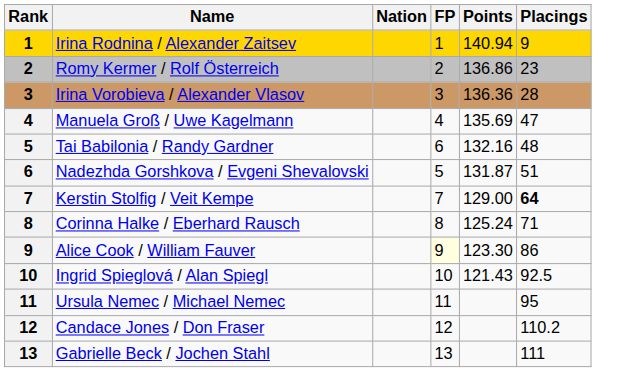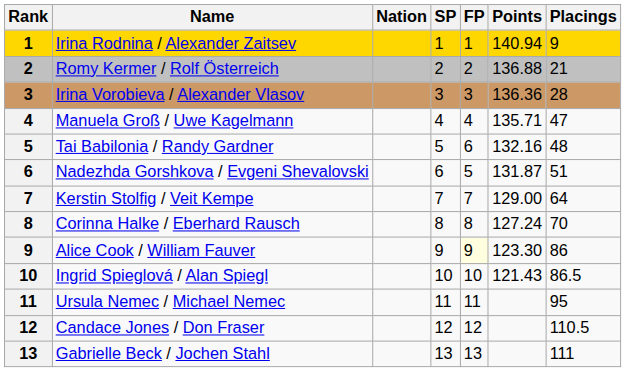 <table class="wikitable">
 <tr>
 <th>Rank</th>
 <th>Name</th>
 <th>Nation</th>
+<th>SP</th>
 <th>FP</th>
 <th>Points</th>
 <th>Placings</th>
 </tr>
 <tr bgcolor=gold>
 <td align=center><strong>1</strong></td>
 <td><a href='#'>Irina Rodnina</a> / <a href='#'>Alexander Zaitsev</a></td>
 <td></td>
 <td>1</td>
+<td>1</td>
 <td>140.94</td>
 <td>9</td>
 </tr>
 <tr bgcolor=silver>
 <td align=center><strong>2</strong></td>
 <td><a href='#'>Romy Kermer</a> / <a href='#'>Rolf Österreich</a></td>
 <td></td>
 <td>2</td>
-<td>136.86</td>
-<td>23</td>
+<td>2</td>
+<td>136.88</td>
+<td>21</td>
 </tr>
 <tr bgcolor=cc9966>
 <td align=center><strong>3</strong></td>
 <td><a href='#'>Irina Vorobieva</a> / <a href='#'>Alexander Vlasov</a></td>
 <td></td>
+<td>3</td>
 <td>3</td>
 <td>136.36</td>
 <td>28</td>
 </tr>
 <tr>
 <th>4</th>
 <td><a href='#'>Manuela Groß</a> / <a href='#'>Uwe Kagelmann</a></td>
 <td></td>
 <td>4</td>
-<td>135.69</td>
+<td>4</td>
+<td>135.71</td>
 <td>47</td>
 </tr>
 <tr>
 <th>5</th>
 <td><a href='#'>Tai Babilonia</a> / <a href='#'>Randy Gardner</a></td>
 <td></td>
+<td>5</td>
 <td>6</td>
 <td>132.16</td>
 <td>48</td>
 </tr>
 <tr>
 <th>6</th>
 <td><a href='#'>Nadezhda Gorshkova</a> / <a href='#'>Evgeni Shevalovski</a></td>
 <td></td>
+<td>6</td>
 <td>5</td>
 <td>131.87</td>
 <td>51</td>
 </tr>
 <tr>
 <th>7</th>
 <td><a href='#'>Kerstin Stolfig</a> / <a href='#'>Veit Kempe</a></td>
 <td></td>
 <td>7</td>
+<td>7</td>
 <td>129.00</td>
-<td><strong>64</strong></td>
+<td>64</td>
 </tr>
 <tr>
 <th>8</th>
 <td><a href='#'>Corinna Halke</a> / <a href='#'>Eberhard Rausch</a></td>
 <td></td>
 <td>8</td>
-<td>125.24</td>
-<td>71</td>
+<td>8</td>
+<td>127.24</td>
+<td>70</td>
 </tr>
 <tr>
 <th>9</th>
 <td><a href='#'>Alice Cook</a> / <a href='#'>William Fauver</a></td>
 <td></td>
+<td>9</td>
 <td style="background: lightyellow;">9</td>
 <td>123.30</td>
 <td>86</td>
 </tr>
 <tr>
 <th>10</th>
 <td><a href='#'>Ingrid Spieglová</a> / <a href='#'>Alan Spiegl</a></td>
 <td></td>
 <td>10</td>
+<td>10</td>
 <td>121.43</td>
-<td>92.5</td>
+<td>86.5</td>
 </tr>
 <tr>
 <th>11</th>
 <td><a href='#'>Ursula Nemec</a> / <a href='#'>Michael Nemec</a></td>
 <td></td>
+<td>11</td>
 <td>11</td>
 <td></td>
 <td>95</td>
 </tr>
 <tr>
 <th>12</th>
 <td><a href='#'>Candace Jones</a> / <a href='#'>Don Fraser</a></td>
 <td></td>
 <td>12</td>
+<td>12</td>
 <td></td>
-<td>110.2</td>
+<td>110.5</td>
 </tr>
 <tr>
 <th>13</th>
 <td><a href='#'>Gabrielle Beck</a> / <a href='#'>Jochen Stahl</a></td>
 <td></td>
 <td>13</td>
+<td>13</td>
 <td></td>
 <td>111</td>
 </tr>
 </table>
